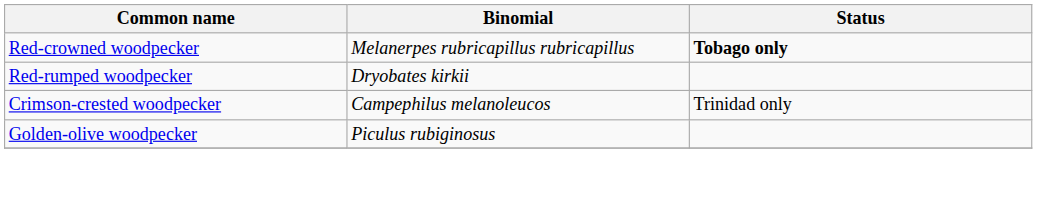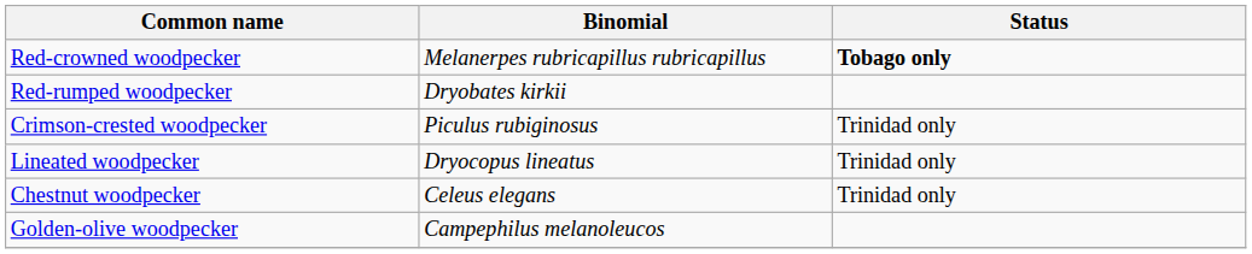 <table width=72% class="wikitable">
 <tr>
 <th width=24%>Common name</th>
 <th width=24%>Binomial</th>
 <th width=24%>Status</th>
 </tr>
 <tr>
 <td><a href='#'>Red-crowned woodpecker</a></td>
 <td><em>Melanerpes rubricapillus rubricapillus</em></td>
 <td><strong>Tobago only</strong></td>
 </tr>
 <tr>
 <td><a href='#'>Red-rumped woodpecker</a></td>
 <td><em>Dryobates kirkii</em></td>
 <td></td>
 </tr>
 <tr>
 <td><a href='#'>Crimson-crested woodpecker</a></td>
-<td><em>Campephilus melanoleucos</em></td>
+<td><em>Piculus rubiginosus</em></td>
+<td>Trinidad only</td>
+</tr>
+<tr>
+<td><a href='#'>Lineated woodpecker</a></td>
+<td><em>Dryocopus lineatus</em></td>
+<td>Trinidad only</td>
+</tr>
+<tr>
+<td><a href='#'>Chestnut woodpecker</a></td>
+<td><em>Celeus elegans</em></td>
 <td>Trinidad only</td>
 </tr>
 <tr>
 <td><a href='#'>Golden-olive woodpecker</a></td>
-<td><em>Piculus rubiginosus</em></td>
+<td><em>Campephilus melanoleucos</em></td>
 <td></td>
 </tr>
 <tr>
 </tr>
 </table>
